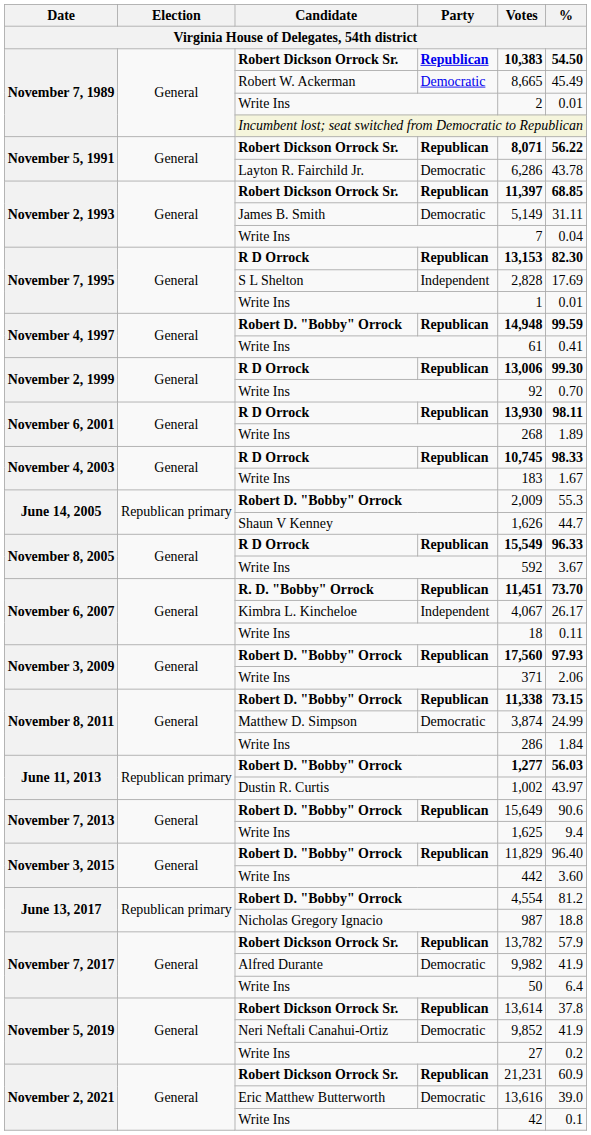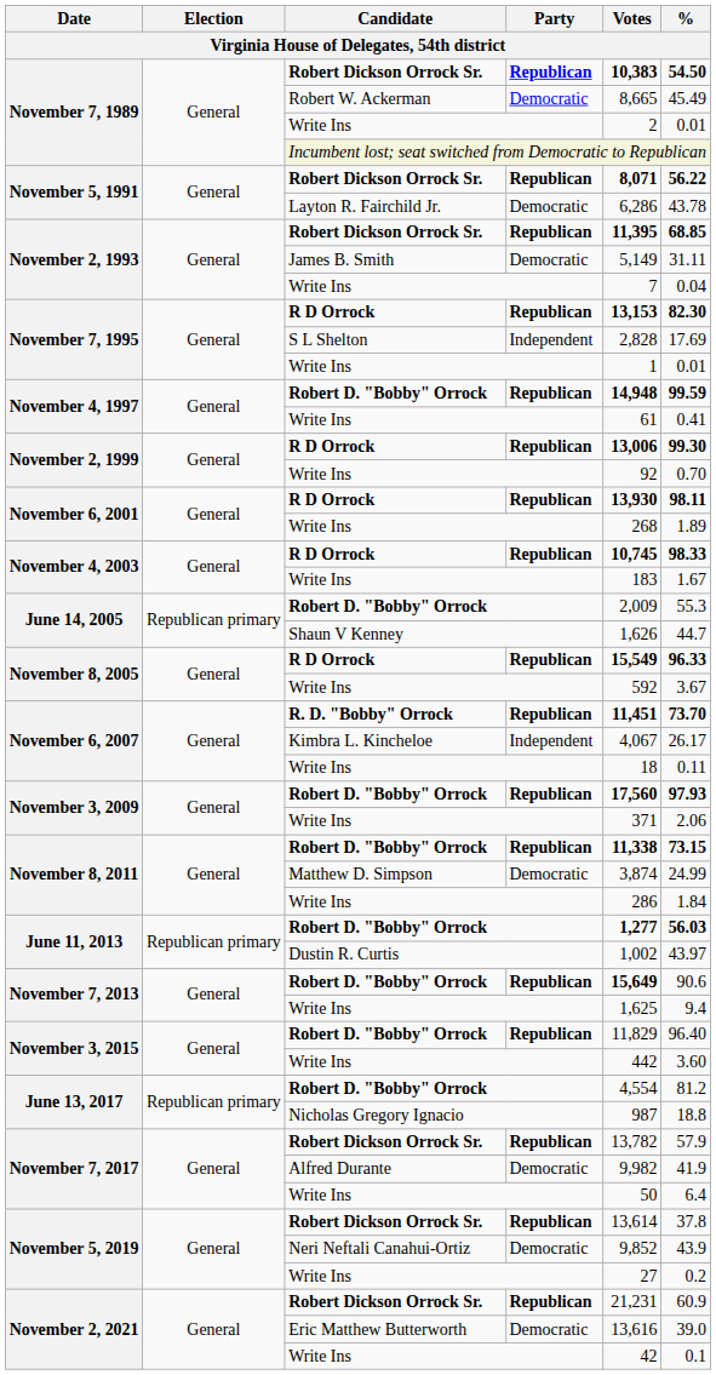 <table class="wikitable">
 <tr>
 <th>Date</th>
 <th>Election</th>
 <th>Candidate</th>
 <th>Party</th>
 <th>Votes</th>
 <th>%</th>
 </tr>
 <tr>
 <th colspan="6">Virginia House of Delegates, 54th district</th>
 </tr>
 <tr>
 <th rowspan="4">November 7, 1989</th>
 <td rowspan="4" align="center">General</td>
 <td><strong>Robert Dickson Orrock Sr.</strong></td>
 <td><strong><a href='#'>Republican</a></strong></td>
 <td align="right"><strong>10,383</strong></td>
 <td align="right"><strong>54.50</strong></td>
 </tr>
 <tr>
 <td>Robert W. Ackerman</td>
 <td><a href='#'>Democratic</a></td>
 <td align="right">8,665</td>
 <td align="right">45.49</td>
 </tr>
 <tr>
 <td colspan="2">Write Ins</td>
 <td align="right">2</td>
 <td align="right">0.01</td>
 </tr>
 <tr>
 <td colspan="4" style="background:Beige"><em>Incumbent lost; seat switched from Democratic to Republican</em></td>
 </tr>
 <tr>
 <th rowspan="2">November 5, 1991</th>
 <td rowspan="2" align="center">General</td>
 <td><strong>Robert Dickson Orrock Sr.</strong></td>
 <td><strong>Republican</strong></td>
 <td align="right"><strong>8,071</strong></td>
 <td align="right"><strong>56.22</strong></td>
 </tr>
 <tr>
 <td>Layton R. Fairchild Jr.</td>
 <td>Democratic</td>
 <td align="right">6,286</td>
 <td align="right">43.78</td>
 </tr>
 <tr>
 <th rowspan="3">November 2, 1993</th>
 <td rowspan="3" align="center">General</td>
 <td><strong>Robert Dickson Orrock Sr.</strong></td>
 <td><strong>Republican</strong></td>
-<td align="right"><strong>11,397</strong></td>
+<td align="right"><strong>11,395</strong></td>
 <td align="right"><strong>68.85</strong></td>
 </tr>
 <tr>
 <td>James B. Smith</td>
 <td>Democratic</td>
 <td align="right">5,149</td>
 <td align="right">31.11</td>
 </tr>
 <tr>
 <td colspan="2">Write Ins</td>
 <td align="right">7</td>
 <td align="right">0.04</td>
 </tr>
 <tr>
 <th rowspan="3">November 7, 1995</th>
 <td rowspan="3" align="center">General</td>
 <td><strong>R D Orrock</strong></td>
 <td><strong>Republican</strong></td>
 <td align="right"><strong>13,153</strong></td>
 <td align="right"><strong>82.30</strong></td>
 </tr>
 <tr>
 <td>S L Shelton</td>
 <td>Independent</td>
 <td align="right">2,828</td>
 <td align="right">17.69</td>
 </tr>
 <tr>
 <td colspan="2">Write Ins</td>
 <td align="right">1</td>
 <td align="right">0.01</td>
 </tr>
 <tr>
 <th rowspan="2">November 4, 1997</th>
 <td rowspan="2" align="center">General</td>
 <td><strong>Robert D. "Bobby" Orrock</strong></td>
 <td><strong>Republican</strong></td>
 <td align="right"><strong>14,948</strong></td>
 <td align="right"><strong>99.59</strong></td>
 </tr>
 <tr>
 <td colspan="2">Write Ins</td>
 <td align="right">61</td>
 <td align="right">0.41</td>
 </tr>
 <tr>
 <th rowspan="2">November 2, 1999</th>
 <td rowspan="2" align="center">General</td>
 <td><strong>R D Orrock</strong></td>
 <td><strong>Republican</strong></td>
 <td align="right"><strong>13,006</strong></td>
 <td align="right"><strong>99.30</strong></td>
 </tr>
 <tr>
 <td colspan="2">Write Ins</td>
 <td align="right">92</td>
 <td align="right">0.70</td>
 </tr>
 <tr>
 <th rowspan="2">November 6, 2001</th>
 <td rowspan="2" align="center">General</td>
 <td><strong>R D Orrock</strong></td>
 <td><strong>Republican</strong></td>
 <td align="right"><strong>13,930</strong></td>
 <td align="right"><strong>98.11</strong></td>
 </tr>
 <tr>
 <td colspan="2">Write Ins</td>
 <td align="right">268</td>
 <td align="right">1.89</td>
 </tr>
 <tr>
 <th rowspan="2">November 4, 2003</th>
 <td rowspan="2" align="center">General</td>
 <td><strong>R D Orrock</strong></td>
 <td><strong>Republican</strong></td>
 <td align="right"><strong>10,745</strong></td>
 <td align="right"><strong>98.33</strong></td>
 </tr>
 <tr>
 <td colspan="2">Write Ins</td>
 <td align="right">183</td>
 <td align="right">1.67</td>
 </tr>
 <tr>
 <th rowspan="2">June 14, 2005</th>
 <td rowspan="2" align="center" >Republican primary</td>
 <td colspan="2"><strong>Robert D. "Bobby" Orrock</strong></td>
 <td align="right">2,009</td>
 <td align="right">55.3</td>
 </tr>
 <tr>
 <td colspan="2">Shaun V Kenney</td>
 <td align="right">1,626</td>
 <td align="right">44.7</td>
 </tr>
 <tr>
 <th rowspan="2">November 8, 2005</th>
 <td rowspan="2" align="center">General</td>
 <td><strong>R D Orrock</strong></td>
 <td><strong>Republican</strong></td>
 <td align="right"><strong>15,549</strong></td>
 <td align="right"><strong>96.33</strong></td>
 </tr>
 <tr>
 <td colspan="2">Write Ins</td>
 <td align="right">592</td>
 <td align="right">3.67</td>
 </tr>
 <tr>
 <th rowspan="3">November 6, 2007</th>
 <td rowspan="3" align="center">General</td>
 <td><strong>R. D. "Bobby" Orrock</strong></td>
 <td><strong>Republican</strong></td>
 <td align="right"><strong>11,451</strong></td>
 <td align="right"><strong>73.70</strong></td>
 </tr>
 <tr>
 <td>Kimbra L. Kincheloe</td>
 <td>Independent</td>
 <td align="right">4,067</td>
 <td align="right">26.17</td>
 </tr>
 <tr>
 <td colspan="2">Write Ins</td>
 <td align="right">18</td>
 <td align="right">0.11</td>
 </tr>
 <tr>
 <th rowspan="2">November 3, 2009</th>
 <td rowspan="2" align="center">General</td>
 <td><strong>Robert D. "Bobby" Orrock</strong></td>
 <td><strong>Republican</strong></td>
 <td align="right"><strong>17,560</strong></td>
 <td align="right"><strong>97.93</strong></td>
 </tr>
 <tr>
 <td colspan="2">Write Ins</td>
 <td align="right">371</td>
 <td align="right">2.06</td>
 </tr>
 <tr>
 <th rowspan="3">November 8, 2011</th>
 <td rowspan="3" align="center">General</td>
 <td><strong>Robert D. "Bobby" Orrock</strong></td>
 <td><strong>Republican</strong></td>
 <td align="right"><strong>11,338</strong></td>
 <td align="right"><strong>73.15</strong></td>
 </tr>
 <tr>
 <td>Matthew D. Simpson</td>
 <td>Democratic</td>
 <td align="right">3,874</td>
 <td align="right">24.99</td>
 </tr>
 <tr>
 <td colspan="2">Write Ins</td>
 <td align="right">286</td>
 <td align="right">1.84</td>
 </tr>
 <tr>
 <th rowspan="2">June 11, 2013</th>
 <td rowspan="2" align="center" >Republican primary</td>
 <td colspan="2"><strong>Robert D. "Bobby" Orrock</strong></td>
 <td align="right"><strong>1,277</strong></td>
 <td align="right"><strong>56.03</strong></td>
 </tr>
 <tr>
 <td colspan="2">Dustin R. Curtis</td>
 <td align="right">1,002</td>
 <td align="right">43.97</td>
 </tr>
 <tr>
 <th rowspan="2">November 7, 2013</th>
 <td rowspan="2" align="center">General</td>
 <td><strong>Robert D. "Bobby" Orrock</strong></td>
 <td><strong>Republican</strong></td>
-<td align="right">15,649</td>
+<td align="right"><strong>15,649</strong></td>
 <td align="right">90.6</td>
 </tr>
 <tr>
 <td colspan="2">Write Ins</td>
 <td align="right">1,625</td>
 <td align="right">9.4</td>
 </tr>
 <tr>
 <th rowspan="2">November 3, 2015</th>
 <td rowspan="2" align="center">General</td>
 <td><strong>Robert D. "Bobby" Orrock</strong></td>
 <td><strong>Republican</strong></td>
 <td align="right">11,829</td>
 <td align="right">96.40</td>
 </tr>
 <tr>
 <td colspan="2">Write Ins</td>
 <td align="right">442</td>
 <td align="right">3.60</td>
 </tr>
 <tr>
 <th rowspan="2">June 13, 2017</th>
 <td rowspan="2" align="center" >Republican primary</td>
 <td colspan="2"><strong>Robert D. "Bobby" Orrock</strong></td>
 <td align="right">4,554</td>
 <td align="right">81.2</td>
 </tr>
 <tr>
 <td colspan="2">Nicholas Gregory Ignacio</td>
 <td align="right">987</td>
 <td align="right">18.8</td>
 </tr>
 <tr>
 <th rowspan="3">November 7, 2017</th>
 <td rowspan="3" align="center">General</td>
 <td><strong>Robert Dickson Orrock Sr.</strong></td>
 <td><strong>Republican</strong></td>
 <td align="right">13,782</td>
 <td align="right">57.9</td>
 </tr>
 <tr>
 <td>Alfred Durante</td>
 <td>Democratic</td>
 <td align="right">9,982</td>
 <td align="right">41.9</td>
 </tr>
 <tr>
 <td colspan="2">Write Ins</td>
 <td align="right">50</td>
 <td align="right">6.4</td>
 </tr>
 <tr>
 <th rowspan="3">November 5, 2019</th>
 <td rowspan="3" align="center">General</td>
 <td><strong>Robert Dickson Orrock Sr.</strong></td>
 <td><strong>Republican</strong></td>
 <td align="right">13,614</td>
 <td align="right">37.8</td>
 </tr>
 <tr>
 <td>Neri Neftali Canahui-Ortiz</td>
 <td>Democratic</td>
 <td align="right">9,852</td>
-<td align="right">41.9</td>
+<td align="right">43.9</td>
 </tr>
 <tr>
 <td colspan="2">Write Ins</td>
 <td align="right">27</td>
 <td align="right">0.2</td>
 </tr>
 <tr>
 <th rowspan="3">November 2, 2021</th>
 <td rowspan="3" align="center">General</td>
 <td><strong>Robert Dickson Orrock Sr.</strong></td>
 <td><strong>Republican</strong></td>
 <td align="right">21,231</td>
 <td align="right">60.9</td>
 </tr>
 <tr>
 <td>Eric Matthew Butterworth</td>
 <td>Democratic</td>
 <td align="right">13,616</td>
 <td align="right">39.0</td>
 </tr>
 <tr>
 <td colspan="2">Write Ins</td>
 <td align="right">42</td>
 <td align="right">0.1</td>
 </tr>
 </table>
